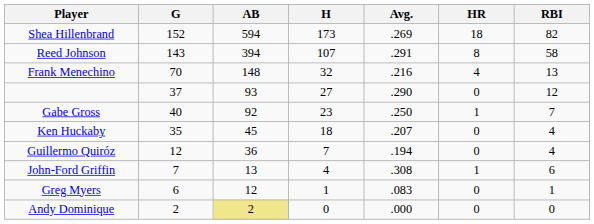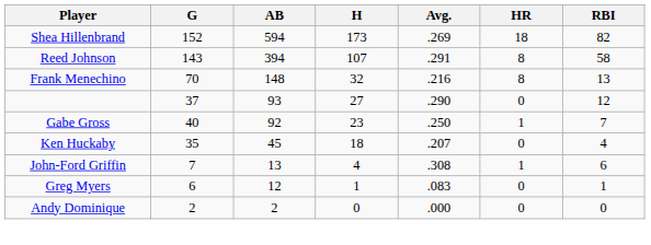 <table class="wikitable sortable">
 <tr>
 <th bgcolor="#DDDDFF" width="16%">Player</th>
 <th bgcolor="#DDDDFF" width="9%">G</th>
 <th bgcolor="#DDDDFF" width="9%">AB</th>
 <th bgcolor="#DDDDFF" width="9%">H</th>
 <th bgcolor="#DDDDFF" width="9%">Avg.</th>
 <th bgcolor="#DDDDFF" width="9%">HR</th>
 <th bgcolor="#DDDDFF" width="9%">RBI</th>
 </tr>
 <tr align="center">
 <td><a href='#'>Shea Hillenbrand</a></td>
 <td>152</td>
 <td>594</td>
 <td>173</td>
 <td>.269</td>
 <td>18</td>
 <td>82</td>
 </tr>
 <tr align=center>
 <td><a href='#'>Reed Johnson</a></td>
 <td>143</td>
 <td>394</td>
 <td>107</td>
 <td>.291</td>
 <td>8</td>
 <td>58</td>
 </tr>
 <tr align=center>
 <td><a href='#'>Frank Menechino</a></td>
 <td>70</td>
 <td>148</td>
 <td>32</td>
 <td>.216</td>
-<td>4</td>
+<td>8</td>
 <td>13</td>
 </tr>
 <tr align=center>
 <td></td>
 <td>37</td>
 <td>93</td>
 <td>27</td>
 <td>.290</td>
 <td>0</td>
 <td>12</td>
 </tr>
 <tr align="center">
 <td><a href='#'>Gabe Gross</a></td>
 <td>40</td>
 <td>92</td>
 <td>23</td>
 <td>.250</td>
 <td>1</td>
 <td>7</td>
 </tr>
 <tr align=center>
 <td><a href='#'>Ken Huckaby</a></td>
 <td>35</td>
 <td>45</td>
 <td>18</td>
 <td>.207</td>
 <td>0</td>
 <td>4</td>
 </tr>
 <tr align=center>
-<td><a href='#'>Guillermo Quiróz</a></td>
-<td>12</td>
-<td>36</td>
-<td>7</td>
-<td>.194</td>
-<td>0</td>
-<td>4</td>
-</tr>
-<tr align=center>
 <td><a href='#'>John-Ford Griffin</a></td>
 <td>7</td>
 <td>13</td>
 <td>4</td>
 <td>.308</td>
 <td>1</td>
 <td>6</td>
 </tr>
 <tr align=center>
 <td><a href='#'>Greg Myers</a></td>
 <td>6</td>
 <td>12</td>
 <td>1</td>
 <td>.083</td>
 <td>0</td>
 <td>1</td>
 </tr>
 <tr align=center>
 <td><a href='#'>Andy Dominique</a></td>
 <td>2</td>
-<td style="background: khaki;">2</td>
+<td>2</td>
 <td>0</td>
 <td>.000</td>
 <td>0</td>
 <td>0</td>
 </tr>
 </table>
